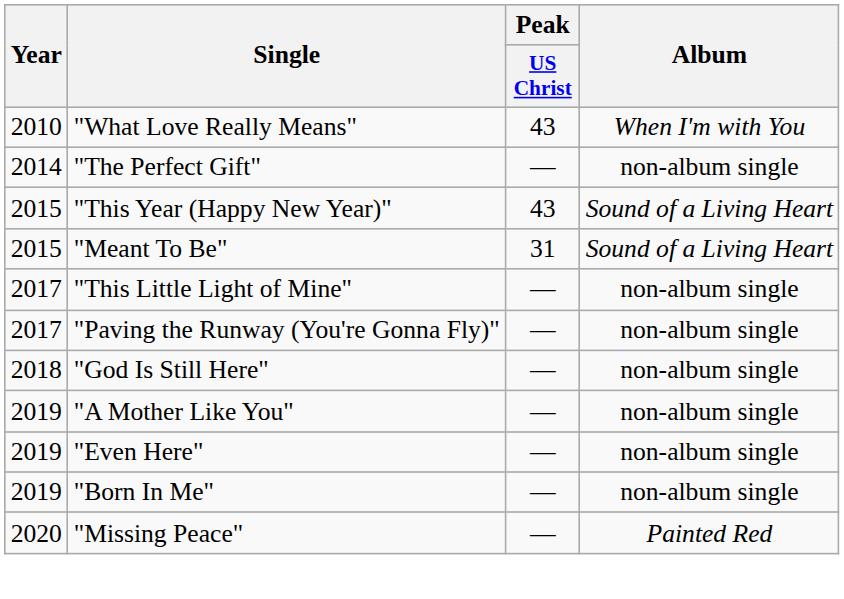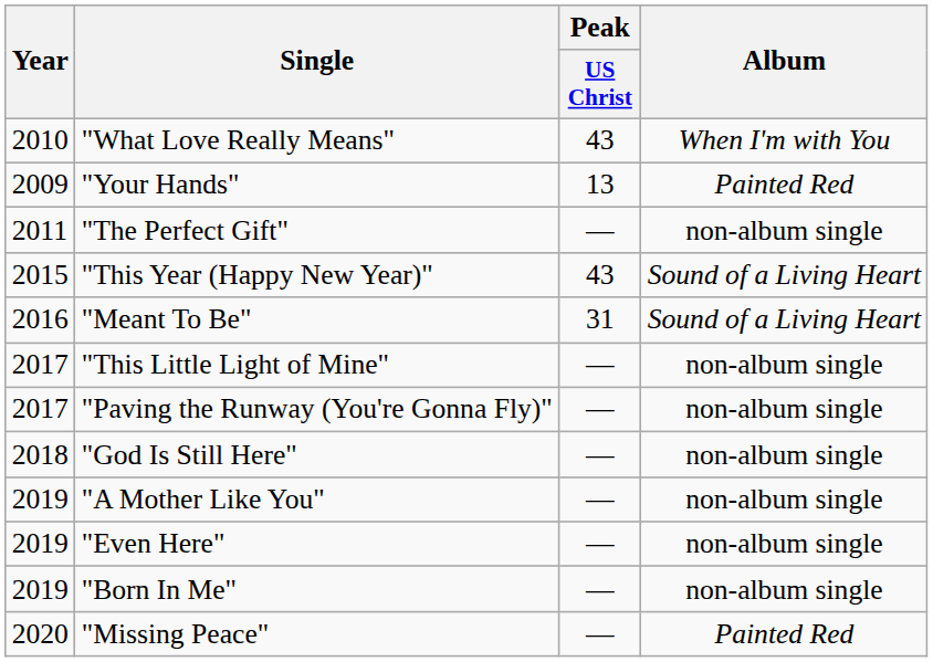 <table class="wikitable" style="text-align:center;">
 <tr>
 <th rowspan="2">Year</th>
 <th rowspan="2">Single</th>
 <th colspan="1">Peak</th>
 <th rowspan="2">Album</th>
 </tr>
 <tr style="font-size:smaller;">
 <th width="40"><a href='#'>US<br>Christ</a></th>
 </tr>
 <tr>
 <td align="left">2010</td>
 <td align="left">"What Love Really Means"</td>
 <td>43</td>
 <td><em>When I'm with You</em></td>
 </tr>
 <tr>
-<td align="left">2014</td>
+<td align="left">2009</td>
+<td align="left">"Your Hands"</td>
+<td>13</td>
+<td><em>Painted Red</em></td>
+</tr>
+<tr>
+<td align="left">2011</td>
 <td align="left">"The Perfect Gift"</td>
 <td>—</td>
 <td>non-album single</td>
 </tr>
 <tr>
 <td>2015</td>
 <td align="left">"This Year (Happy New Year)"</td>
 <td>43</td>
 <td><em>Sound of a Living Heart</em></td>
 </tr>
 <tr>
-<td>2015</td>
+<td>2016</td>
 <td align="left">"Meant To Be"</td>
 <td>31</td>
 <td><em>Sound of a Living Heart</em></td>
 </tr>
 <tr>
 <td>2017</td>
 <td align="left">"This Little Light of Mine"</td>
 <td>—</td>
 <td>non-album single</td>
 </tr>
 <tr>
 <td>2017</td>
 <td align="left">"Paving the Runway (You're Gonna Fly)"</td>
 <td>—</td>
 <td>non-album single</td>
 </tr>
 <tr>
 <td>2018</td>
 <td align="left">"God Is Still Here"</td>
 <td>—</td>
 <td>non-album single</td>
 </tr>
 <tr>
 <td>2019</td>
 <td align="left">"A Mother Like You"</td>
 <td>—</td>
 <td>non-album single</td>
 </tr>
 <tr>
 <td>2019</td>
 <td align="left">"Even Here"</td>
 <td>—</td>
 <td>non-album single</td>
 </tr>
 <tr>
 <td>2019</td>
 <td align="left">"Born In Me"</td>
 <td>—</td>
 <td>non-album single</td>
 </tr>
 <tr>
 <td>2020</td>
 <td align="left">"Missing Peace"</td>
 <td>—</td>
 <td><em>Painted Red</em></td>
 </tr>
 </table>
